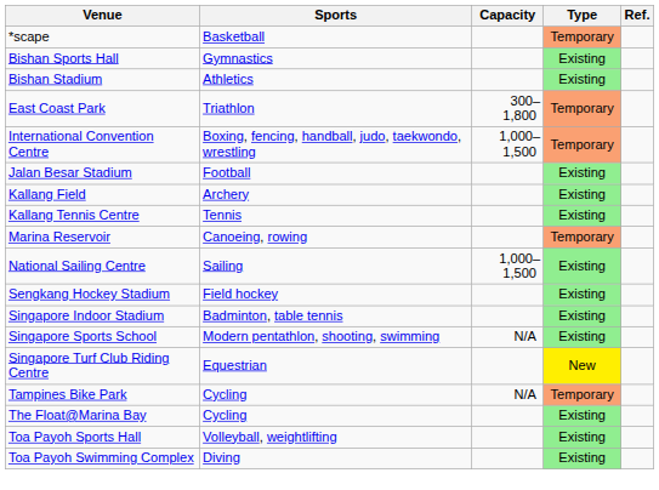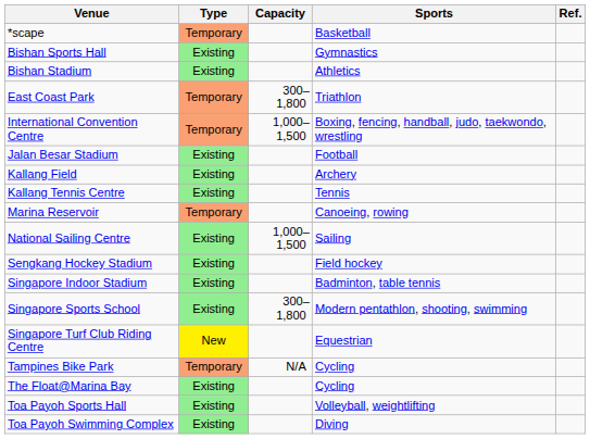 <table class="wikitable sortable" width=775px>
 <tr>
 <th width=30%>Venue</th>
+<th width=12%>Type</th>
+<th width=11%>Capacity</th>
 <th width=42%>Sports</th>
-<th width=11%>Capacity</th>
-<th width=12%>Type</th>
 <th class="unsortable" width=5%>Ref.</th>
 </tr>
 <tr>
 <td>*scape </td>
+<td align="center" bgcolor=#faa072>Temporary</td>
+<td align="right"> </td>
 <td><a href='#'>Basketball</a></td>
-<td align="right"> </td>
-<td align="center" bgcolor=#faa072>Temporary</td>
 <td align="center"></td>
 </tr>
 <tr>
 <td><a href='#'>Bishan Sports Hall</a></td>
+<td align="center" bgcolor=#90ee90>Existing</td>
+<td align="right"> </td>
 <td><a href='#'>Gymnastics</a></td>
-<td align="right"> </td>
-<td align="center" bgcolor=#90ee90>Existing</td>
 <td align="center"></td>
 </tr>
 <tr>
 <td><a href='#'>Bishan Stadium</a></td>
+<td align="center" bgcolor=#90ee90>Existing</td>
+<td align="right"> </td>
 <td><a href='#'>Athletics</a></td>
-<td align="right"> </td>
-<td align="center" bgcolor=#90ee90>Existing</td>
 <td align="center"></td>
 </tr>
 <tr>
 <td><a href='#'>East Coast Park</a></td>
+<td align="center" bgcolor=#faa072>Temporary</td>
+<td align="right">300–1,800 </td>
 <td><a href='#'>Triathlon</a></td>
-<td align="right">300–1,800 </td>
-<td align="center" bgcolor=#faa072>Temporary</td>
 <td align="center"></td>
 </tr>
 <tr>
 <td><a href='#'>International Convention Centre</a></td>
+<td align="center" bgcolor=#faa072>Temporary</td>
+<td align="right">1,000–1,500 </td>
 <td><a href='#'>Boxing</a>, <a href='#'>fencing</a>, <a href='#'>handball</a>, <a href='#'>judo</a>, <a href='#'>taekwondo</a>, <a href='#'>wrestling</a></td>
-<td align="right">1,000–1,500 </td>
-<td align="center" bgcolor=#faa072>Temporary</td>
 <td align="center"></td>
 </tr>
 <tr>
 <td><a href='#'>Jalan Besar Stadium</a></td>
+<td align="center" bgcolor=#90ee90>Existing</td>
+<td align="right"> </td>
 <td><a href='#'>Football</a></td>
-<td align="right"> </td>
-<td align="center" bgcolor=#90ee90>Existing</td>
 <td align="center"></td>
 </tr>
 <tr>
 <td><a href='#'>Kallang Field</a></td>
+<td align="center" bgcolor=#90ee90>Existing</td>
+<td align="right"> </td>
 <td><a href='#'>Archery</a></td>
-<td align="right"> </td>
-<td align="center" bgcolor=#90ee90>Existing</td>
 <td align="center"></td>
 </tr>
 <tr>
 <td><a href='#'>Kallang Tennis Centre</a></td>
+<td align="center" bgcolor=#90ee90>Existing</td>
+<td align="right"> </td>
 <td><a href='#'>Tennis</a></td>
-<td align="right"> </td>
-<td align="center" bgcolor=#90ee90>Existing</td>
 <td align="center"></td>
 </tr>
 <tr>
 <td><a href='#'>Marina Reservoir</a></td>
+<td align="center" bgcolor=#faa072>Temporary</td>
+<td align="right"> </td>
 <td><a href='#'>Canoeing</a>, <a href='#'>rowing</a></td>
-<td align="right"> </td>
-<td align="center" bgcolor=#faa072>Temporary</td>
 <td align="center"></td>
 </tr>
 <tr>
 <td><a href='#'>National Sailing Centre</a></td>
+<td align="center" bgcolor=#90ee90>Existing</td>
+<td align="right">1,000–1,500 </td>
 <td><a href='#'>Sailing</a></td>
-<td align="right">1,000–1,500 </td>
-<td align="center" bgcolor=#90ee90>Existing</td>
 <td align="center"></td>
 </tr>
 <tr>
 <td><a href='#'>Sengkang Hockey Stadium</a></td>
+<td align="center" bgcolor=#90ee90>Existing</td>
+<td align="right"> </td>
 <td><a href='#'>Field hockey</a></td>
-<td align="right"> </td>
-<td align="center" bgcolor=#90ee90>Existing</td>
 <td align="center"></td>
 </tr>
 <tr>
 <td><a href='#'>Singapore Indoor Stadium</a></td>
+<td align="center" bgcolor=#90ee90>Existing</td>
+<td align="right"> </td>
 <td><a href='#'>Badminton</a>, <a href='#'>table tennis</a></td>
-<td align="right"> </td>
-<td align="center" bgcolor=#90ee90>Existing</td>
 <td align="center"></td>
 </tr>
 <tr>
 <td><a href='#'>Singapore Sports School</a></td>
+<td align="center" bgcolor=#90ee90>Existing</td>
+<td align="right">300–1,800 </td>
 <td><a href='#'>Modern pentathlon</a>, <a href='#'>shooting</a>, <a href='#'>swimming</a></td>
-<td align="right">N/A </td>
-<td align="center" bgcolor=#90ee90>Existing</td>
 <td align="center"></td>
 </tr>
 <tr>
 <td><a href='#'>Singapore Turf Club Riding Centre</a></td>
+<td align="center" bgcolor=#ffef00>New</td>
+<td align="right"> </td>
 <td><a href='#'>Equestrian</a></td>
-<td align="right"> </td>
-<td align="center" bgcolor=#ffef00>New</td>
 <td align="center"></td>
 </tr>
 <tr>
 <td><a href='#'>Tampines Bike Park</a></td>
+<td align="center" bgcolor=#faa072>Temporary</td>
+<td align="right">N/A </td>
 <td><a href='#'>Cycling</a></td>
-<td align="right">N/A </td>
-<td align="center" bgcolor=#faa072>Temporary</td>
 <td align="center"></td>
 </tr>
 <tr>
 <td><a href='#'>The Float@Marina Bay</a></td>
+<td align="center" bgcolor=#90ee90>Existing</td>
+<td align="right"> </td>
 <td><a href='#'>Cycling</a></td>
-<td align="right"> </td>
-<td align="center" bgcolor=#90ee90>Existing</td>
 <td align="center"></td>
 </tr>
 <tr>
 <td><a href='#'>Toa Payoh Sports Hall</a></td>
+<td align="center" bgcolor=#90ee90>Existing</td>
+<td align="right"> </td>
 <td><a href='#'>Volleyball</a>, <a href='#'>weightlifting</a></td>
-<td align="right"> </td>
-<td align="center" bgcolor=#90ee90>Existing</td>
 <td align="center"></td>
 </tr>
 <tr>
 <td><a href='#'>Toa Payoh Swimming Complex</a></td>
+<td align="center" bgcolor=#90ee90>Existing</td>
+<td align="right"> </td>
 <td><a href='#'>Diving</a></td>
-<td align="right"> </td>
-<td align="center" bgcolor=#90ee90>Existing</td>
 <td align="center"></td>
 </tr>
 </table>
